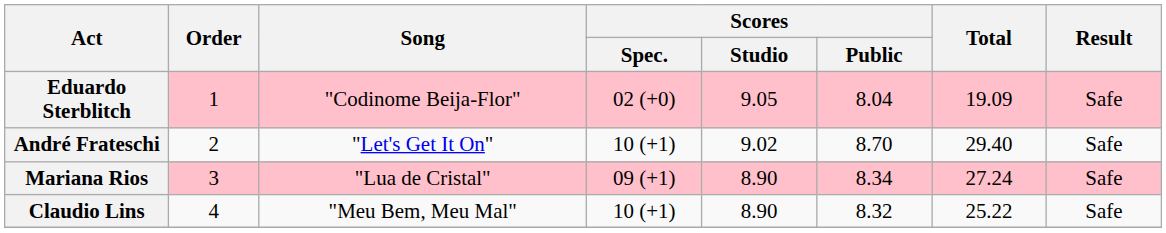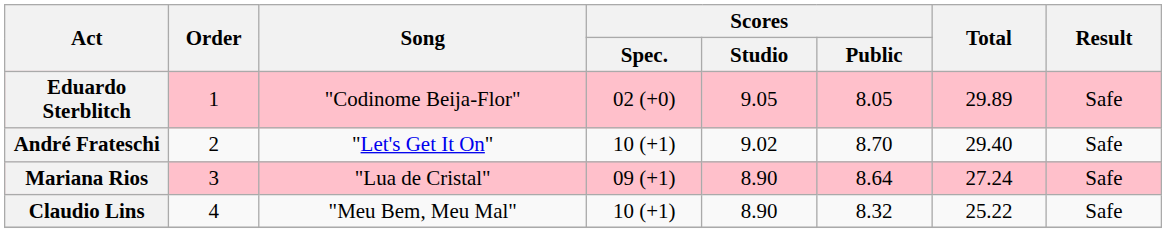 <table class="wikitable plainrowheaders" style="text-align:center; width:100%;">
 <tr>
 <th scope="col" rowspan=2 width="10.0%">Act</th>
 <th scope="col" rowspan=2 width="05.0%">Order</th>
 <th scope="col" rowspan=2 width="20.0%">Song</th>
 <th scope="col" colspan=3 width="20.0%">Scores</th>
 <th scope="col" rowspan=2 width="07.0%">Total</th>
 <th scope="col" rowspan=2 width="07.0%">Result</th>
 </tr>
 <tr>
 <th scope="col" width="07.0%">Spec.</th>
 <th scope="col" width="07.0%">Studio</th>
 <th scope="col" width="07.0%">Public</th>
 </tr>
 <tr bgcolor="FFC0CB">
 <th scope="row">Eduardo Sterblitch</th>
 <td>1</td>
 <td>"Codinome Beija-Flor"</td>
 <td>02 (+0)</td>
 <td>9.05</td>
-<td>8.04</td>
-<td>19.09</td>
+<td>8.05</td>
+<td>29.89</td>
 <td>Safe</td>
 </tr>
 <tr>
 <th scope="row">André Frateschi</th>
 <td>2</td>
 <td>"<a href='#'>Let's Get It On</a>"</td>
 <td>10 (+1)</td>
 <td>9.02</td>
 <td>8.70</td>
 <td>29.40</td>
 <td>Safe</td>
 </tr>
 <tr bgcolor="FFC0CB">
 <th scope="row">Mariana Rios</th>
 <td>3</td>
 <td>"Lua de Cristal"</td>
 <td>09 (+1)</td>
 <td>8.90</td>
-<td>8.34</td>
+<td>8.64</td>
 <td>27.24</td>
 <td>Safe</td>
 </tr>
 <tr>
 <th scope="row">Claudio Lins</th>
 <td>4</td>
 <td>"Meu Bem, Meu Mal"</td>
 <td>10 (+1)</td>
 <td>8.90</td>
 <td>8.32</td>
 <td>25.22</td>
 <td>Safe</td>
 </tr>
 <tr>
 </tr>
 </table>
